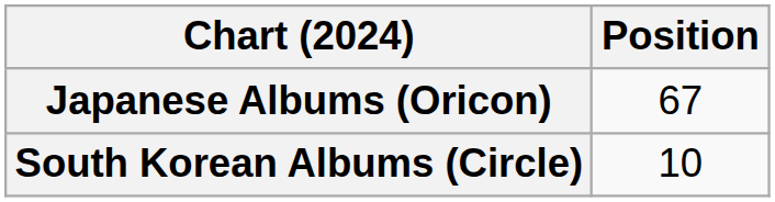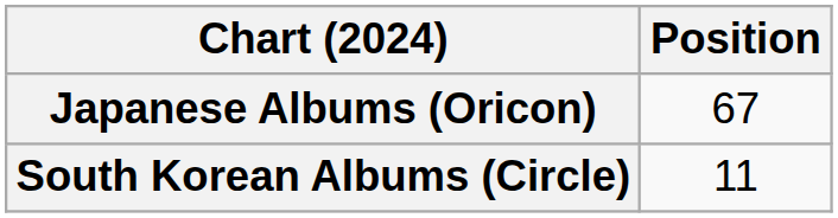 <table class="wikitable sortable plainrowheaders" style="text-align:center">
 <tr>
 <th scope="col">Chart (2024)</th>
 <th scope="col">Position</th>
 </tr>
 <tr>
 <th scope="row">Japanese Albums (Oricon)</th>
 <td>67</td>
 </tr>
 <tr>
 <th scope="row">South Korean Albums (Circle)</th>
-<td>10</td>
+<td>11</td>
 </tr>
 </table>
